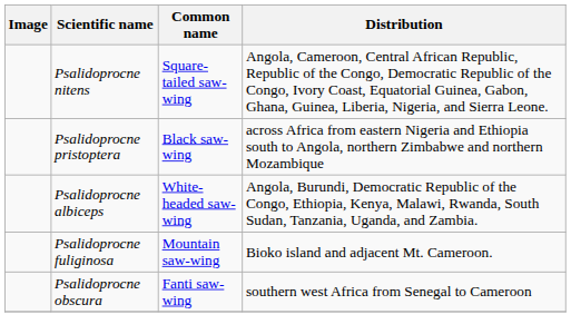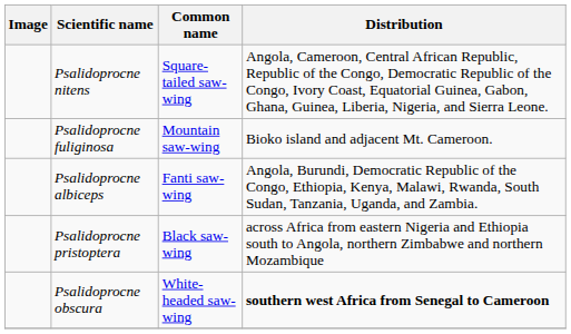 <table class="wikitable">
 <tr>
 <th>Image</th>
 <th>Scientific name</th>
 <th>Common name</th>
 <th>Distribution</th>
 </tr>
 <tr>
 <td></td>
 <td><em>Psalidoprocne nitens</em></td>
 <td><a href='#'>Square-tailed saw-wing</a></td>
 <td>Angola, Cameroon, Central African Republic, Republic of the Congo, Democratic Republic of the Congo, Ivory Coast, Equatorial Guinea, Gabon, Ghana, Guinea, Liberia, Nigeria, and Sierra Leone.</td>
 </tr>
 <tr>
 <td></td>
+<td><em>Psalidoprocne fuliginosa</em></td>
+<td><a href='#'>Mountain saw-wing</a></td>
+<td>Bioko island and adjacent Mt. Cameroon.</td>
+</tr>
+<tr>
+<td></td>
+<td><em>Psalidoprocne albiceps</em></td>
+<td><a href='#'>Fanti saw-wing</a></td>
+<td>Angola, Burundi, Democratic Republic of the Congo, Ethiopia, Kenya, Malawi, Rwanda, South Sudan, Tanzania, Uganda, and Zambia.</td>
+</tr>
+<tr>
+<td></td>
 <td><em>Psalidoprocne pristoptera</em></td>
 <td><a href='#'>Black saw-wing</a></td>
 <td>across Africa from eastern Nigeria and Ethiopia south to Angola, northern Zimbabwe and northern Mozambique</td>
 </tr>
 <tr>
 <td></td>
-<td><em>Psalidoprocne albiceps</em></td>
+<td><em>Psalidoprocne obscura</em></td>
 <td><a href='#'>White-headed saw-wing</a></td>
-<td>Angola, Burundi, Democratic Republic of the Congo, Ethiopia, Kenya, Malawi, Rwanda, South Sudan, Tanzania, Uganda, and Zambia.</td>
-</tr>
-<tr>
-<td></td>
-<td><em>Psalidoprocne fuliginosa</em></td>
-<td><a href='#'>Mountain saw-wing</a></td>
-<td>Bioko island and adjacent Mt. Cameroon.</td>
-</tr>
-<tr>
-<td></td>
-<td><em>Psalidoprocne obscura</em></td>
-<td><a href='#'>Fanti saw-wing</a></td>
-<td>southern west Africa from Senegal to Cameroon</td>
+<td><strong>southern west Africa from Senegal to Cameroon</strong></td>
 </tr>
 <tr>
 </tr>
 </table>
